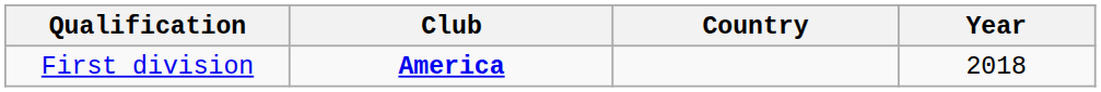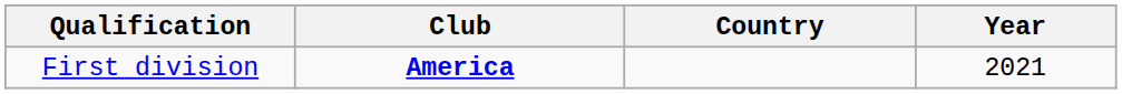 <table class="wikitable center" style="text-align:center">
 <tr>
 <th width="140">Qualification</th>
 <th width="160">Club</th>
 <th width="140">Country</th>
 <th width="95">Year</th>
 </tr>
 <tr>
 <td><a href='#'>First division</a></td>
 <td><strong><a href='#'>America</a></strong></td>
 <td></td>
-<td>2018</td>
+<td>2021</td>
 </tr>
 </table>
